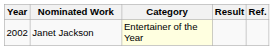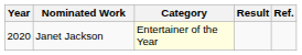 <table class="wikitable" width="50%">
 <tr>
 <th width="5%">Year</th>
 <th width="40%">Nominated Work</th>
 <th width="40%">Category</th>
 <th width="10%">Result</th>
 <th width="5%">Ref.</th>
 </tr>
 <tr>
-<td>2002</td>
+<td>2020</td>
 <td>Janet Jackson</td>
 <td style="background: lightyellow;">Entertainer of the Year</td>
 <td></td>
 <td></td>
 </tr>
 </table>
